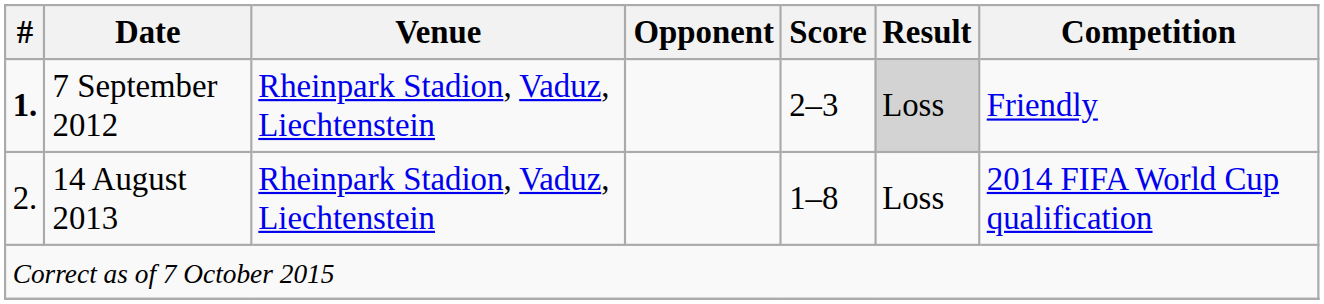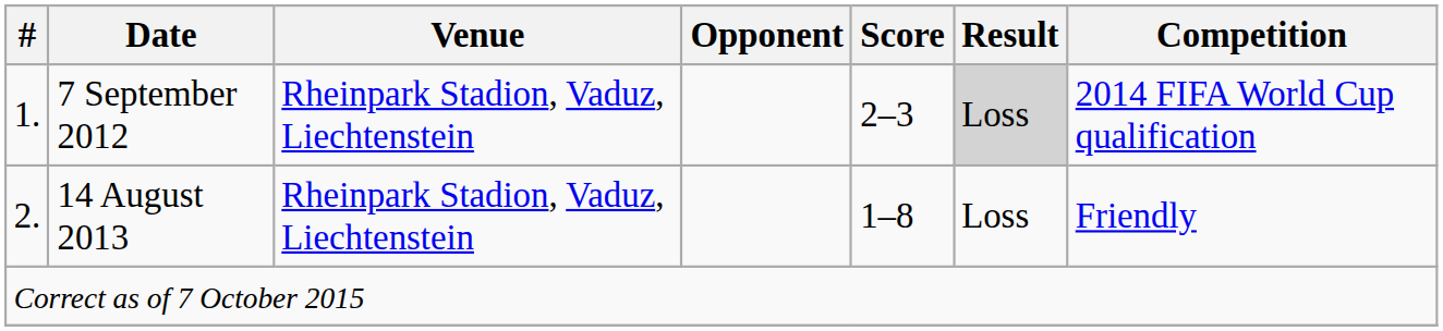 <table class="wikitable" style="font-size:95%;">
 <tr>
 <th>#</th>
 <th>Date</th>
 <th>Venue</th>
 <th>Opponent</th>
 <th>Score</th>
 <th>Result</th>
 <th>Competition</th>
 </tr>
 <tr>
-<td><strong>1.</strong></td>
+<td>1.</td>
 <td>7 September 2012</td>
 <td><a href='#'>Rheinpark Stadion</a>, <a href='#'>Vaduz</a>, <a href='#'>Liechtenstein</a></td>
 <td></td>
 <td>2–3</td>
 <td style="background: lightgrey;">Loss</td>
-<td><a href='#'>Friendly</a></td>
+<td><a href='#'>2014 FIFA World Cup qualification</a></td>
 </tr>
 <tr>
 <td>2.</td>
 <td>14 August 2013</td>
 <td><a href='#'>Rheinpark Stadion</a>, <a href='#'>Vaduz</a>, <a href='#'>Liechtenstein</a></td>
 <td></td>
 <td>1–8</td>
 <td>Loss</td>
-<td><a href='#'>2014 FIFA World Cup qualification</a></td>
+<td><a href='#'>Friendly</a></td>
 </tr>
 <tr>
 <td colspan="15"><small><em>Correct as of 7 October 2015</em></small></td>
 </tr>
 <tr>
 </tr>
 </table>
